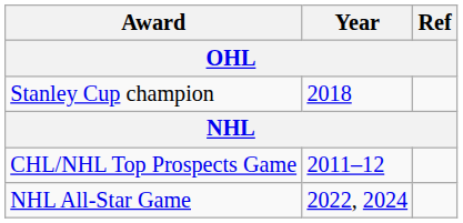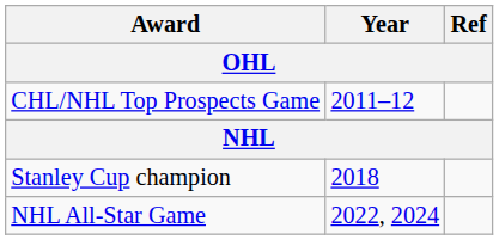 <table class="wikitable">
 <tr>
 <th>Award</th>
 <th>Year</th>
 <th>Ref</th>
 </tr>
 <tr>
 <th colspan="3"><a href='#'>OHL</a></th>
 </tr>
 <tr>
-<td><a href='#'>Stanley Cup</a> champion</td>
-<td><a href='#'>2018</a></td>
+<td><a href='#'>CHL/NHL Top Prospects Game</a></td>
+<td><a href='#'>2011–12</a></td>
 <td></td>
 </tr>
 <tr>
 <th colspan="3"><a href='#'>NHL</a></th>
 </tr>
 <tr>
-<td><a href='#'>CHL/NHL Top Prospects Game</a></td>
-<td><a href='#'>2011–12</a></td>
+<td><a href='#'>Stanley Cup</a> champion</td>
+<td><a href='#'>2018</a></td>
 <td></td>
 </tr>
 <tr>
 <td><a href='#'>NHL All-Star Game</a></td>
 <td><a href='#'>2022</a>, <a href='#'>2024</a></td>
 <td></td>
 </tr>
 </table>
